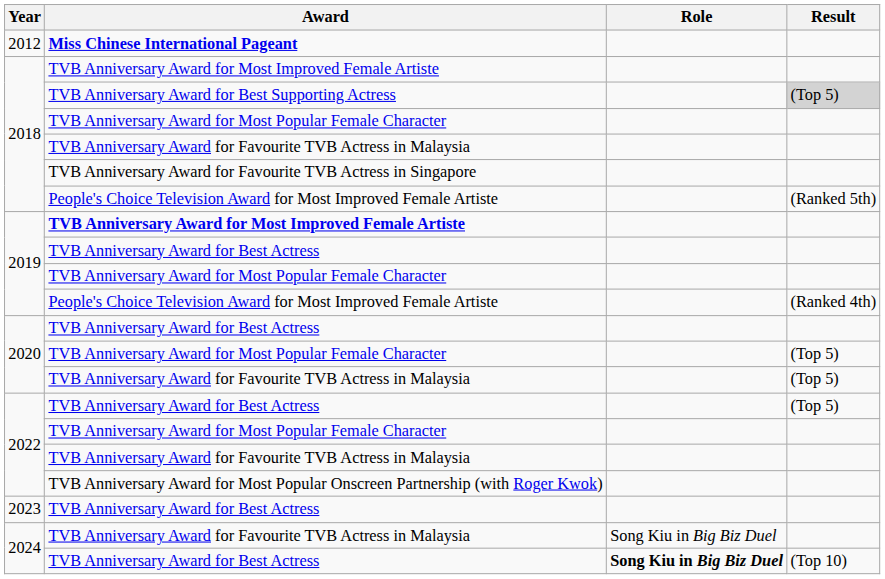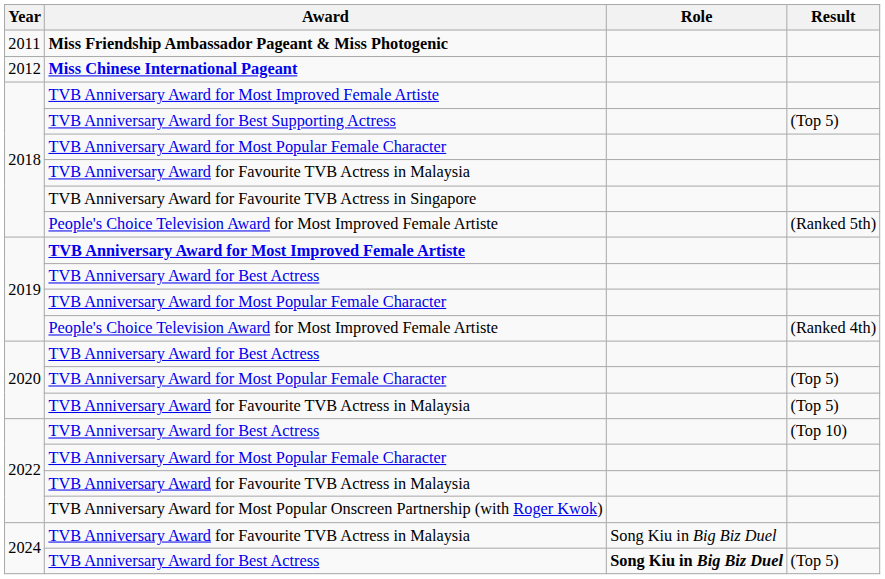 <table class="wikitable sortable">
 <tr>
 <th>Year</th>
 <th>Award</th>
 <th>Role</th>
 <th>Result</th>
+</tr>
+<tr>
+<td>2011</td>
+<td><strong> Miss Friendship Ambassador Pageant & Miss Photogenic</strong></td>
+<td></td>
+<td></td>
 </tr>
 <tr>
 <td>2012</td>
 <td><strong><a href='#'>Miss Chinese International Pageant</a></strong></td>
 <td></td>
 <td></td>
 </tr>
 <tr>
 <td rowspan="6">2018</td>
 <td><a href='#'>TVB Anniversary Award for Most Improved Female Artiste</a></td>
 <td></td>
 <td></td>
 </tr>
 <tr>
 <td><a href='#'>TVB Anniversary Award for Best Supporting Actress</a></td>
 <td></td>
-<td style="background: lightgrey;"> (Top 5)</td>
+<td> (Top 5)</td>
 </tr>
 <tr>
 <td><a href='#'>TVB Anniversary Award for Most Popular Female Character</a></td>
 <td></td>
 <td></td>
 </tr>
 <tr>
 <td><a href='#'>TVB Anniversary Award</a> for Favourite TVB Actress in Malaysia</td>
 <td></td>
 <td></td>
 </tr>
 <tr>
 <td>TVB Anniversary Award for Favourite TVB Actress in Singapore</td>
 <td></td>
 <td></td>
 </tr>
 <tr>
 <td><a href='#'>People's Choice Television Award</a> for Most Improved Female Artiste</td>
 <td></td>
 <td> (Ranked 5th)</td>
 </tr>
 <tr>
 <td rowspan="4">2019</td>
 <td><strong><a href='#'>TVB Anniversary Award for Most Improved Female Artiste</a></strong></td>
 <td></td>
 <td></td>
 </tr>
 <tr>
 <td><a href='#'>TVB Anniversary Award for Best Actress</a></td>
 <td></td>
 <td></td>
 </tr>
 <tr>
 <td><a href='#'>TVB Anniversary Award for Most Popular Female Character</a></td>
 <td></td>
 <td></td>
 </tr>
 <tr>
 <td><a href='#'>People's Choice Television Award</a> for Most Improved Female Artiste</td>
 <td></td>
 <td> (Ranked 4th)</td>
 </tr>
 <tr>
 <td rowspan="3">2020</td>
 <td><a href='#'>TVB Anniversary Award for Best Actress</a></td>
 <td></td>
 <td></td>
 </tr>
 <tr>
 <td><a href='#'>TVB Anniversary Award for Most Popular Female Character</a></td>
 <td></td>
 <td> (Top 5)</td>
 </tr>
 <tr>
 <td><a href='#'>TVB Anniversary Award</a> for Favourite TVB Actress in Malaysia</td>
 <td></td>
 <td> (Top 5)</td>
 </tr>
 <tr>
 <td rowspan="4">2022</td>
 <td><a href='#'>TVB Anniversary Award for Best Actress</a></td>
 <td></td>
-<td> (Top 5)</td>
+<td> (Top 10)</td>
 </tr>
 <tr>
 <td><a href='#'>TVB Anniversary Award for Most Popular Female Character</a></td>
 <td></td>
 <td></td>
 </tr>
 <tr>
 <td><a href='#'>TVB Anniversary Award</a> for Favourite TVB Actress in Malaysia</td>
 <td></td>
 <td></td>
 </tr>
 <tr>
 <td>TVB Anniversary Award for Most Popular Onscreen Partnership (with <a href='#'>Roger Kwok</a>)</td>
 <td></td>
 <td></td>
 </tr>
 <tr>
-<td>2023</td>
-<td><a href='#'>TVB Anniversary Award for Best Actress</a></td>
-<td></td>
-<td></td>
-</tr>
-<tr>
 <td rowspan="2">2024</td>
 <td><a href='#'>TVB Anniversary Award</a> for Favourite TVB Actress in Malaysia</td>
 <td>Song Kiu in <em>Big Biz Duel</em></td>
 <td></td>
 </tr>
 <tr>
 <td><a href='#'>TVB Anniversary Award for Best Actress</a></td>
 <td><strong>Song Kiu in <em>Big Biz Duel</em></strong></td>
-<td> (Top 10)</td>
+<td> (Top 5)</td>
 </tr>
 </table>
